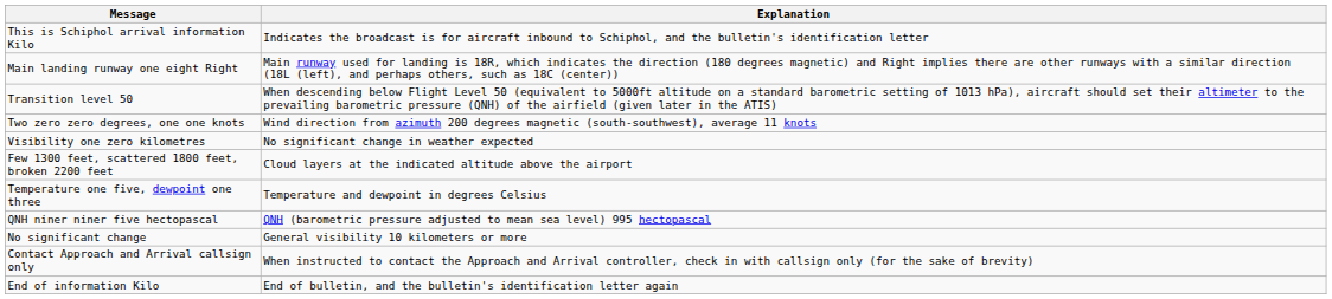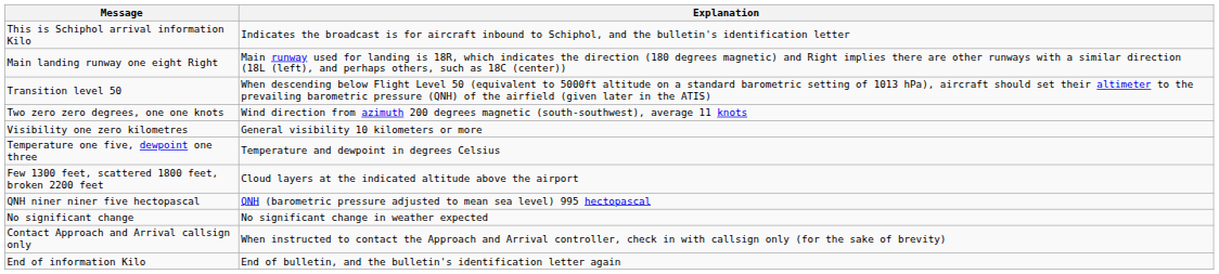 <table class="wikitable">
 <tr>
 <th>Message</th>
 <th>Explanation</th>
 </tr>
 <tr>
 <td>This is Schiphol arrival information Kilo</td>
 <td>Indicates the broadcast is for aircraft inbound to Schiphol, and the bulletin's identification letter</td>
 </tr>
 <tr Altimeter 29.28>
 <td>Main landing runway one eight Right</td>
 <td>Main <a href='#'>runway</a> used for landing is 18R, which indicates the direction (180 degrees magnetic) and Right implies there are other runways with a similar direction (18L (left), and perhaps others, such as 18C (center))</td>
 </tr>
 <tr>
 <td>Transition level 50</td>
 <td>When descending below Flight Level 50 (equivalent to 5000ft altitude on a standard barometric setting of 1013 hPa), aircraft should set their <a href='#'>altimeter</a> to the prevailing barometric pressure (QNH) of the airfield (given later in the ATIS)</td>
 </tr>
 <tr>
 <td>Two zero zero degrees, one one knots</td>
 <td>Wind direction from <a href='#'>azimuth</a> 200 degrees magnetic (south-southwest), average 11 <a href='#'>knots</a></td>
 </tr>
 <tr>
 <td>Visibility one zero kilometres</td>
-<td>No significant change in weather expected</td>
+<td>General visibility 10 kilometers or more</td>
+</tr>
+<tr>
+<td>Temperature one five, <a href='#'>dewpoint</a> one three</td>
+<td>Temperature and dewpoint in degrees Celsius</td>
 </tr>
 <tr>
 <td>Few 1300 feet, scattered 1800 feet, broken 2200 feet</td>
 <td>Cloud layers at the indicated altitude above the airport</td>
-</tr>
-<tr>
-<td>Temperature one five, <a href='#'>dewpoint</a> one three</td>
-<td>Temperature and dewpoint in degrees Celsius</td>
 </tr>
 <tr>
 <td>QNH niner niner five hectopascal</td>
 <td><a href='#'>QNH</a> (barometric pressure adjusted to mean sea level) 995 <a href='#'>hectopascal</a></td>
 </tr>
 <tr>
 <td>No significant change</td>
-<td>General visibility 10 kilometers or more</td>
+<td>No significant change in weather expected</td>
 </tr>
 <tr>
 <td>Contact Approach and Arrival callsign only</td>
 <td>When instructed to contact the Approach and Arrival controller, check in with callsign only (for the sake of brevity)</td>
 </tr>
 <tr>
 <td>End of information Kilo</td>
 <td>End of bulletin, and the bulletin's identification letter again</td>
 </tr>
 </table>
